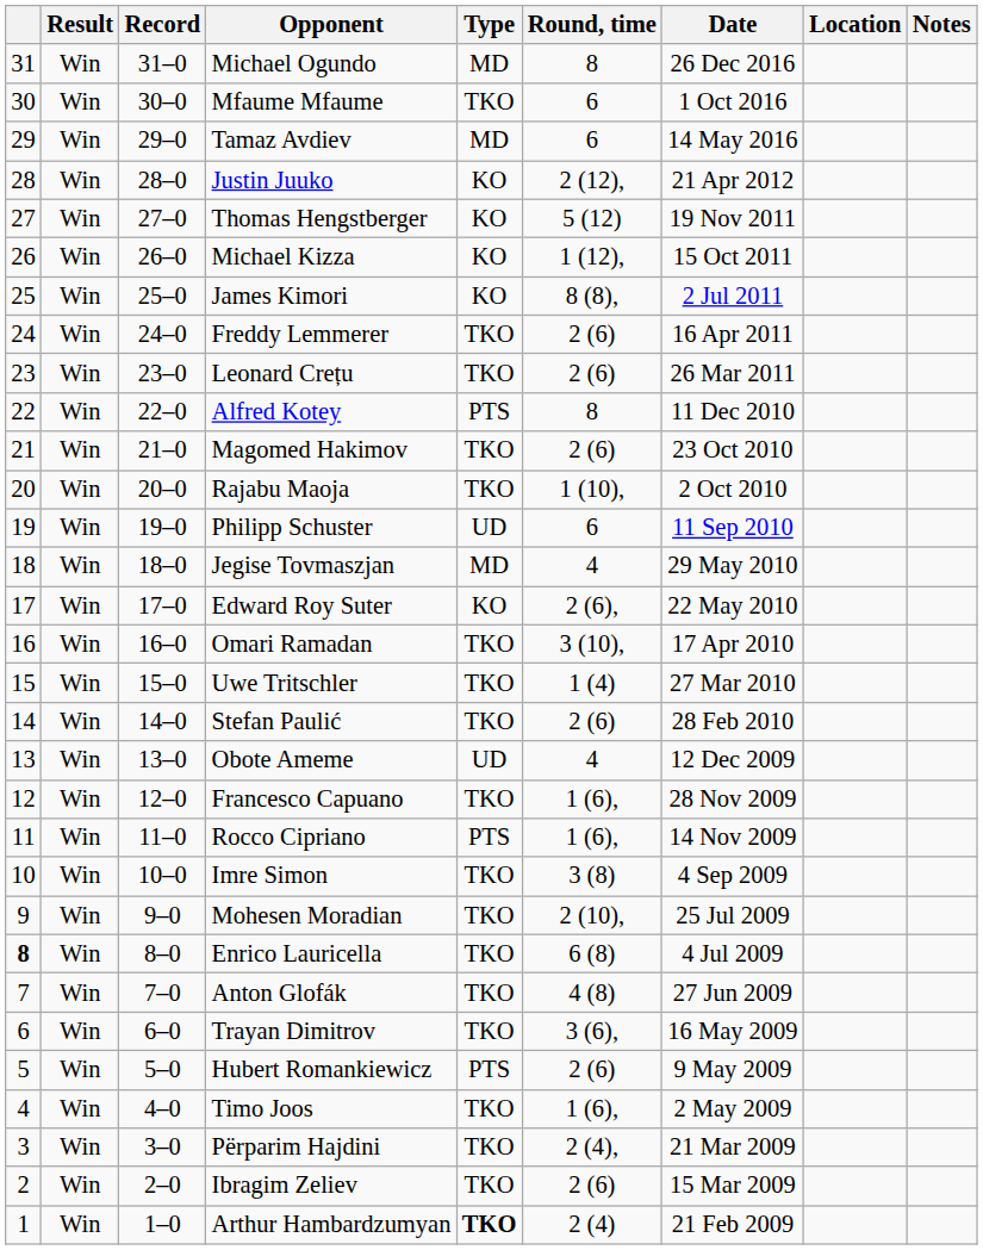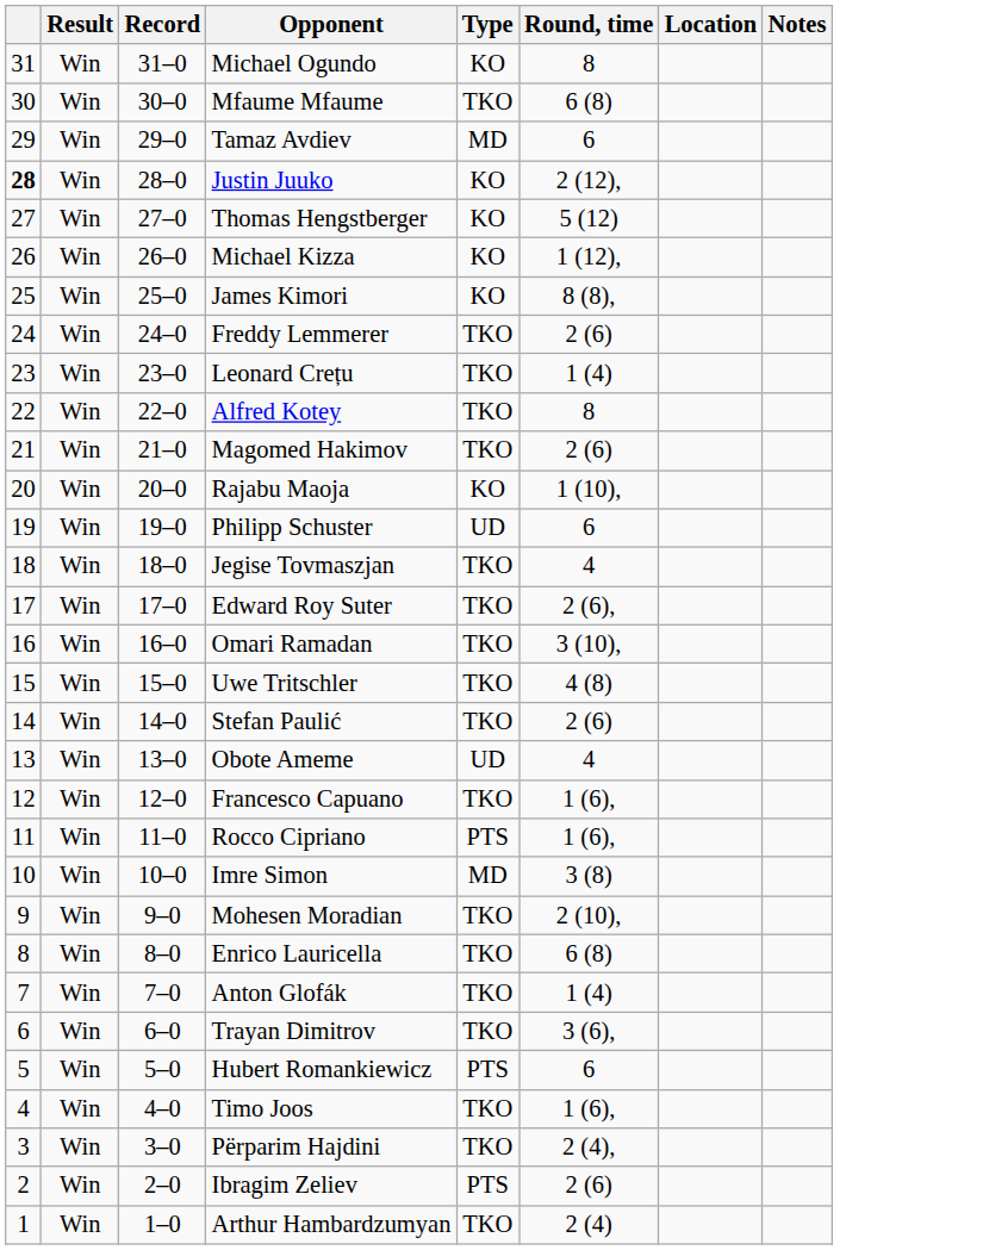 <table class="wikitable" style="text-align:center">
 <tr>
 <th></th>
 <th>Result</th>
 <th>Record</th>
 <th>Opponent</th>
 <th>Type</th>
 <th>Round, time</th>
-<th>Date</th>
 <th>Location</th>
 <th>Notes</th>
 </tr>
 <tr>
 <td>31</td>
 <td>Win</td>
 <td>31–0</td>
 <td style="text-align:left;">Michael Ogundo</td>
-<td>MD</td>
+<td>KO</td>
 <td>8</td>
-<td>26 Dec 2016</td>
 <td style="text-align:left;"></td>
 <td></td>
 </tr>
 <tr>
 <td>30</td>
 <td>Win</td>
 <td>30–0</td>
 <td style="text-align:left;">Mfaume Mfaume</td>
 <td>TKO</td>
-<td>6</td>
-<td>1 Oct 2016</td>
+<td>6 (8)</td>
 <td style="text-align:left;"></td>
 <td></td>
 </tr>
 <tr>
 <td>29</td>
 <td>Win</td>
 <td>29–0</td>
 <td style="text-align:left;">Tamaz Avdiev</td>
 <td>MD</td>
 <td>6</td>
-<td>14 May 2016</td>
 <td style="text-align:left;"></td>
 <td></td>
 </tr>
 <tr>
-<td>28</td>
+<td><strong>28</strong></td>
 <td>Win</td>
 <td>28–0</td>
 <td style="text-align:left;"><a href='#'>Justin Juuko</a></td>
 <td>KO</td>
 <td>2 (12), </td>
-<td>21 Apr 2012</td>
 <td style="text-align:left;"></td>
 <td style="text-align:left;"></td>
 </tr>
 <tr>
 <td>27</td>
 <td>Win</td>
 <td>27–0</td>
 <td style="text-align:left;">Thomas Hengstberger</td>
 <td>KO</td>
 <td>5 (12)</td>
-<td>19 Nov 2011</td>
 <td style="text-align:left;"></td>
 <td style="text-align:left;"></td>
 </tr>
 <tr>
 <td>26</td>
 <td>Win</td>
 <td>26–0</td>
 <td style="text-align:left;">Michael Kizza</td>
 <td>KO</td>
 <td>1 (12), </td>
-<td>15 Oct 2011</td>
 <td style="text-align:left;"></td>
 <td style="text-align:left;"></td>
 </tr>
 <tr>
 <td>25</td>
 <td>Win</td>
 <td>25–0</td>
 <td style="text-align:left;">James Kimori</td>
 <td>KO</td>
 <td>8 (8), </td>
-<td><a href='#'>2 Jul 2011</a></td>
 <td style="text-align:left;"></td>
 <td></td>
 </tr>
 <tr>
 <td>24</td>
 <td>Win</td>
 <td>24–0</td>
 <td style="text-align:left;">Freddy Lemmerer</td>
 <td>TKO</td>
 <td>2 (6)</td>
-<td>16 Apr 2011</td>
 <td style="text-align:left;"></td>
 <td></td>
 </tr>
 <tr>
 <td>23</td>
 <td>Win</td>
 <td>23–0</td>
 <td style="text-align:left;">Leonard Crețu</td>
 <td>TKO</td>
-<td>2 (6)</td>
-<td>26 Mar 2011</td>
+<td>1 (4)</td>
 <td style="text-align:left;"></td>
 <td></td>
 </tr>
 <tr>
 <td>22</td>
 <td>Win</td>
 <td>22–0</td>
 <td style="text-align:left;"><a href='#'>Alfred Kotey</a></td>
-<td>PTS</td>
+<td>TKO</td>
 <td>8</td>
-<td>11 Dec 2010</td>
 <td style="text-align:left;"></td>
 <td></td>
 </tr>
 <tr>
 <td>21</td>
 <td>Win</td>
 <td>21–0</td>
 <td style="text-align:left;">Magomed Hakimov</td>
 <td>TKO</td>
 <td>2 (6)</td>
-<td>23 Oct 2010</td>
 <td style="text-align:left;"></td>
 <td></td>
 </tr>
 <tr>
 <td>20</td>
 <td>Win</td>
 <td>20–0</td>
 <td style="text-align:left;">Rajabu Maoja</td>
-<td>TKO</td>
+<td>KO</td>
 <td>1 (10), </td>
-<td>2 Oct 2010</td>
 <td style="text-align:left;"></td>
 <td style="text-align:left;"></td>
 </tr>
 <tr>
 <td>19</td>
 <td>Win</td>
 <td>19–0</td>
 <td style="text-align:left;">Philipp Schuster</td>
 <td>UD</td>
 <td>6</td>
-<td><a href='#'>11 Sep 2010</a></td>
 <td style="text-align:left;"></td>
 <td></td>
 </tr>
 <tr>
 <td>18</td>
 <td>Win</td>
 <td>18–0</td>
 <td style="text-align:left;">Jegise Tovmaszjan</td>
-<td>MD</td>
+<td>TKO</td>
 <td>4</td>
-<td>29 May 2010</td>
 <td style="text-align:left;"></td>
 <td></td>
 </tr>
 <tr>
 <td>17</td>
 <td>Win</td>
 <td>17–0</td>
 <td style="text-align:left;">Edward Roy Suter</td>
-<td>KO</td>
+<td>TKO</td>
 <td>2 (6), </td>
-<td>22 May 2010</td>
 <td style="text-align:left;"></td>
 <td></td>
 </tr>
 <tr>
 <td>16</td>
 <td>Win</td>
 <td>16–0</td>
 <td style="text-align:left;">Omari Ramadan</td>
 <td>TKO</td>
 <td>3 (10), </td>
-<td>17 Apr 2010</td>
 <td style="text-align:left;"></td>
 <td style="text-align:left;"></td>
 </tr>
 <tr>
 <td>15</td>
 <td>Win</td>
 <td>15–0</td>
 <td style="text-align:left;">Uwe Tritschler</td>
 <td>TKO</td>
-<td>1 (4)</td>
-<td>27 Mar 2010</td>
+<td>4 (8)</td>
 <td style="text-align:left;"></td>
 <td></td>
 </tr>
 <tr>
 <td>14</td>
 <td>Win</td>
 <td>14–0</td>
 <td style="text-align:left;">Stefan Paulić</td>
 <td>TKO</td>
 <td>2 (6)</td>
-<td>28 Feb 2010</td>
 <td style="text-align:left;"></td>
 <td></td>
 </tr>
 <tr>
 <td>13</td>
 <td>Win</td>
 <td>13–0</td>
 <td style="text-align:left;">Obote Ameme</td>
 <td>UD</td>
 <td>4</td>
-<td>12 Dec 2009</td>
 <td style="text-align:left;"></td>
 <td></td>
 </tr>
 <tr>
 <td>12</td>
 <td>Win</td>
 <td>12–0</td>
 <td style="text-align:left;">Francesco Capuano</td>
 <td>TKO</td>
 <td>1 (6), </td>
-<td>28 Nov 2009</td>
 <td style="text-align:left;"></td>
 <td></td>
 </tr>
 <tr>
 <td>11</td>
 <td>Win</td>
 <td>11–0</td>
 <td style="text-align:left;">Rocco Cipriano</td>
 <td>PTS</td>
 <td>1 (6), </td>
-<td>14 Nov 2009</td>
 <td style="text-align:left;"></td>
 <td></td>
 </tr>
 <tr>
 <td>10</td>
 <td>Win</td>
 <td>10–0</td>
 <td style="text-align:left;">Imre Simon</td>
-<td>TKO</td>
+<td>MD</td>
 <td>3 (8)</td>
-<td>4 Sep 2009</td>
 <td style="text-align:left;"></td>
 <td></td>
 </tr>
 <tr>
 <td>9</td>
 <td>Win</td>
 <td>9–0</td>
 <td style="text-align:left;">Mohesen Moradian</td>
 <td>TKO</td>
 <td>2 (10), </td>
-<td>25 Jul 2009</td>
 <td style="text-align:left;"></td>
 <td></td>
 </tr>
 <tr>
-<td><strong>8</strong></td>
+<td>8</td>
 <td>Win</td>
 <td>8–0</td>
 <td style="text-align:left;">Enrico Lauricella</td>
 <td>TKO</td>
 <td>6 (8)</td>
-<td>4 Jul 2009</td>
 <td style="text-align:left;"></td>
 <td></td>
 </tr>
 <tr>
 <td>7</td>
 <td>Win</td>
 <td>7–0</td>
 <td style="text-align:left;">Anton Glofák</td>
 <td>TKO</td>
-<td>4 (8)</td>
-<td>27 Jun 2009</td>
+<td>1 (4)</td>
 <td style="text-align:left;"></td>
 <td></td>
 </tr>
 <tr>
 <td>6</td>
 <td>Win</td>
 <td>6–0</td>
 <td style="text-align:left;">Trayan Dimitrov</td>
 <td>TKO</td>
 <td>3 (6), </td>
-<td>16 May 2009</td>
 <td style="text-align:left;"></td>
 <td></td>
 </tr>
 <tr>
 <td>5</td>
 <td>Win</td>
 <td>5–0</td>
 <td style="text-align:left;">Hubert Romankiewicz</td>
 <td>PTS</td>
-<td>2 (6)</td>
-<td>9 May 2009</td>
+<td>6</td>
 <td style="text-align:left;"></td>
 <td></td>
 </tr>
 <tr>
 <td>4</td>
 <td>Win</td>
 <td>4–0</td>
 <td style="text-align:left;">Timo Joos</td>
 <td>TKO</td>
 <td>1 (6), </td>
-<td>2 May 2009</td>
 <td style="text-align:left;"></td>
 <td></td>
 </tr>
 <tr>
 <td>3</td>
 <td>Win</td>
 <td>3–0</td>
 <td style="text-align:left;">Përparim Hajdini</td>
 <td>TKO</td>
 <td>2 (4), </td>
-<td>21 Mar 2009</td>
 <td style="text-align:left;"></td>
 <td></td>
 </tr>
 <tr>
 <td>2</td>
 <td>Win</td>
 <td>2–0</td>
 <td style="text-align:left;">Ibragim Zeliev</td>
-<td>TKO</td>
+<td>PTS</td>
 <td>2 (6)</td>
-<td>15 Mar 2009</td>
 <td style="text-align:left;"></td>
 <td></td>
 </tr>
 <tr>
 <td>1</td>
 <td>Win</td>
 <td>1–0</td>
 <td style="text-align:left;">Arthur Hambardzumyan</td>
-<td><strong>TKO</strong></td>
+<td>TKO</td>
 <td>2 (4)</td>
-<td>21 Feb 2009</td>
 <td style="text-align:left;"></td>
 <td></td>
 </tr>
 </table>
